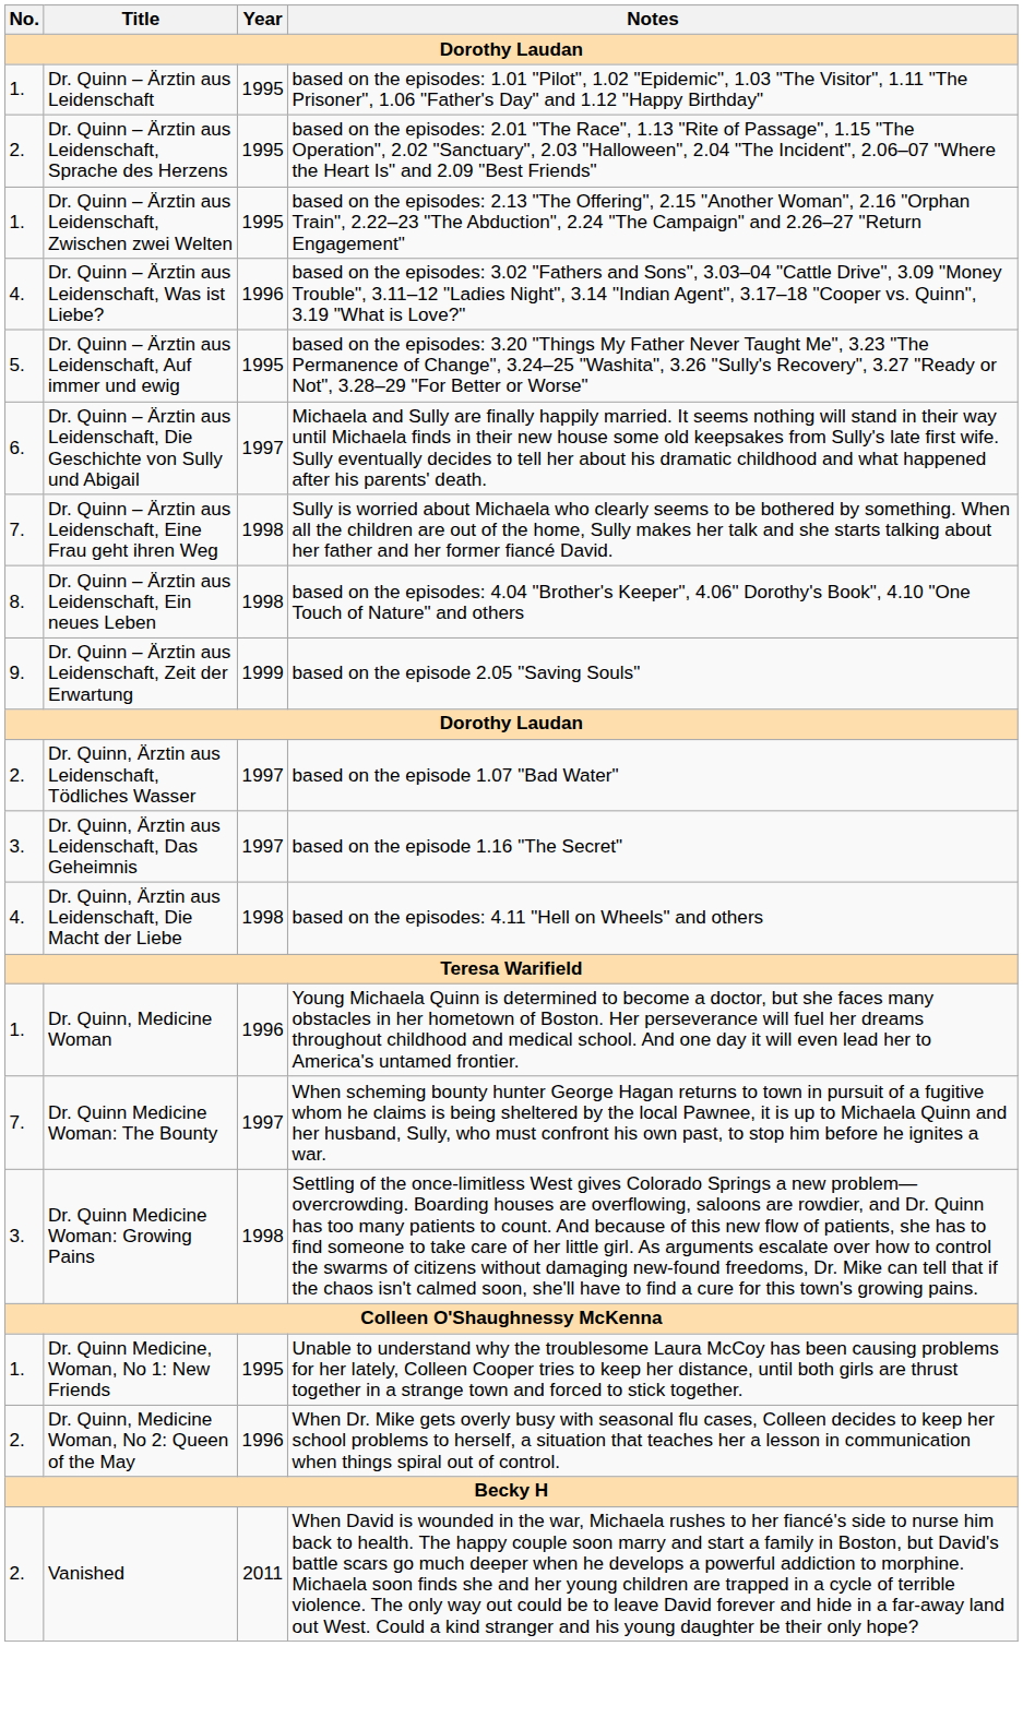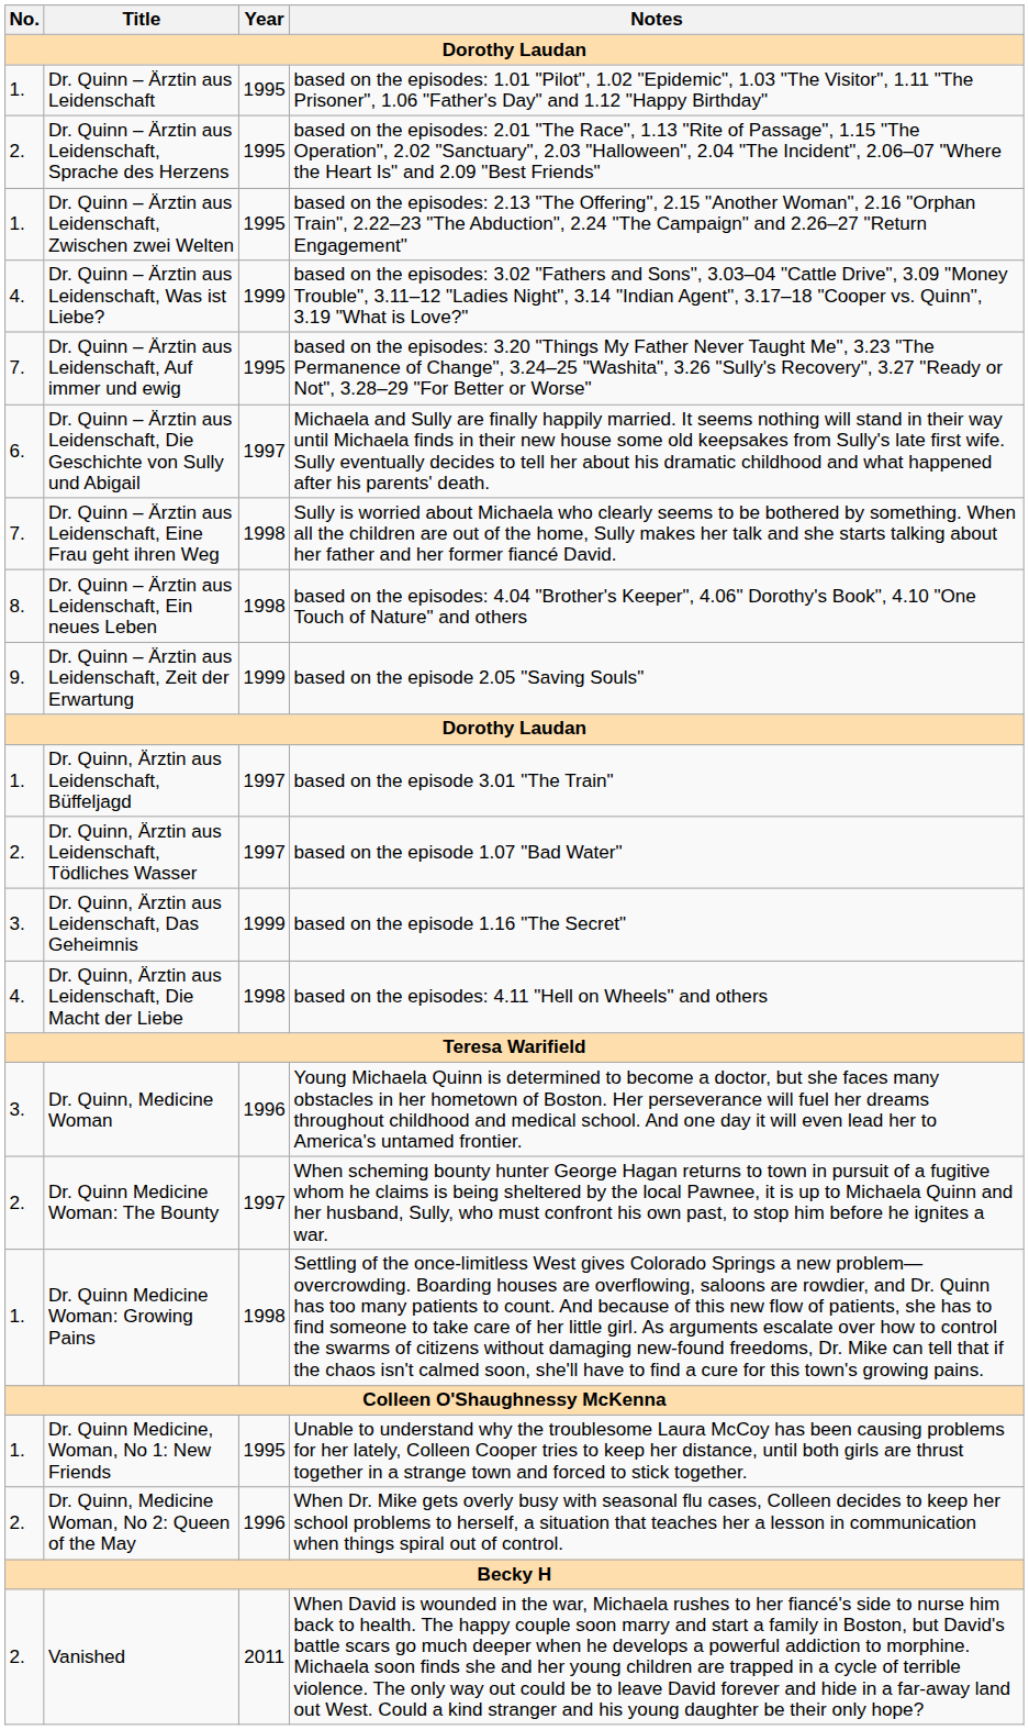 <table class="wikitable" style="text-align:center">
 <tr>
 <th>No.</th>
 <th>Title</th>
 <th>Year</th>
 <th>Notes</th>
 </tr>
 <tr>
 <th style="background-color: #ffdead; " colspan=4 align=center>Dorothy Laudan</th>
 </tr>
 <tr>
 <td align=left>1.</td>
 <td align=left>Dr. Quinn – Ärztin aus Leidenschaft</td>
 <td>1995</td>
 <td align=left>based on the episodes: 1.01 "Pilot", 1.02 "Epidemic", 1.03 "The Visitor", 1.11 "The Prisoner", 1.06 "Father's Day" and 1.12 "Happy Birthday"</td>
 </tr>
 <tr>
 <td align=left>2.</td>
 <td align=left>Dr. Quinn – Ärztin aus Leidenschaft, Sprache des Herzens</td>
 <td>1995</td>
 <td align=left>based on the episodes: 2.01 "The Race", 1.13 "Rite of Passage", 1.15 "The Operation", 2.02 "Sanctuary", 2.03 "Halloween", 2.04 "The Incident", 2.06–07 "Where the Heart Is" and 2.09 "Best Friends"</td>
 </tr>
 <tr>
 <td align=left>1.</td>
 <td align=left>Dr. Quinn – Ärztin aus Leidenschaft, Zwischen zwei Welten</td>
 <td>1995</td>
 <td align=left>based on the episodes: 2.13 "The Offering", 2.15 "Another Woman", 2.16 "Orphan Train", 2.22–23 "The Abduction", 2.24 "The Campaign" and 2.26–27 "Return Engagement"</td>
 </tr>
 <tr>
 <td align=left>4.</td>
 <td align=left>Dr. Quinn – Ärztin aus Leidenschaft, Was ist Liebe?</td>
-<td>1996</td>
+<td>1999</td>
 <td align=left>based on the episodes: 3.02 "Fathers and Sons", 3.03–04 "Cattle Drive", 3.09 "Money Trouble", 3.11–12 "Ladies Night", 3.14 "Indian Agent", 3.17–18 "Cooper vs. Quinn", 3.19 "What is Love?"</td>
 </tr>
 <tr>
-<td align=left>5.</td>
+<td align=left>7.</td>
 <td align=left>Dr. Quinn – Ärztin aus Leidenschaft, Auf immer und ewig</td>
 <td>1995</td>
 <td align=left>based on the episodes: 3.20 "Things My Father Never Taught Me", 3.23 "The Permanence of Change", 3.24–25 "Washita", 3.26 "Sully's Recovery", 3.27 "Ready or Not", 3.28–29 "For Better or Worse"</td>
 </tr>
 <tr>
 <td align=left>6.</td>
 <td align=left>Dr. Quinn – Ärztin aus Leidenschaft, Die Geschichte von Sully und Abigail</td>
 <td>1997</td>
 <td align=left>Michaela and Sully are finally happily married. It seems nothing will stand in their way until Michaela finds in their new house some old keepsakes from Sully's late first wife. Sully eventually decides to tell her about his dramatic childhood and what happened after his parents' death.</td>
 </tr>
 <tr>
 <td align=left>7.</td>
 <td align=left>Dr. Quinn – Ärztin aus Leidenschaft, Eine Frau geht ihren Weg</td>
 <td>1998</td>
 <td align=left>Sully is worried about Michaela who clearly seems to be bothered by something. When all the children are out of the home, Sully makes her talk and she starts talking about her father and her former fiancé David.</td>
 </tr>
 <tr>
 <td align=left>8.</td>
 <td align=left>Dr. Quinn – Ärztin aus Leidenschaft, Ein neues Leben</td>
 <td>1998</td>
 <td align=left>based on the episodes: 4.04 "Brother's Keeper", 4.06" Dorothy's Book", 4.10 "One Touch of Nature" and others</td>
 </tr>
 <tr>
 <td align=left>9.</td>
 <td align=left>Dr. Quinn – Ärztin aus Leidenschaft, Zeit der Erwartung</td>
 <td>1999</td>
 <td align=left>based on the episode 2.05 "Saving Souls"</td>
 </tr>
 <tr>
 <th style="background-color: #ffdead; " colspan=4 align=center>Dorothy Laudan</th>
 </tr>
 <tr>
+<td align=left>1.</td>
+<td align=left>Dr. Quinn, Ärztin aus Leidenschaft, Büffeljagd</td>
+<td>1997</td>
+<td align=left>based on the episode 3.01 "The Train"</td>
+</tr>
+<tr>
 <td align=left>2.</td>
 <td align=left>Dr. Quinn, Ärztin aus Leidenschaft, Tödliches Wasser</td>
 <td>1997</td>
 <td align=left>based on the episode 1.07 "Bad Water"</td>
 </tr>
 <tr>
 <td align=left>3.</td>
 <td align=left>Dr. Quinn, Ärztin aus Leidenschaft, Das Geheimnis</td>
-<td>1997</td>
+<td>1999</td>
 <td align=left>based on the episode 1.16 "The Secret"</td>
 </tr>
 <tr>
 <td align=left>4.</td>
 <td align=left>Dr. Quinn, Ärztin aus Leidenschaft, Die Macht der Liebe</td>
 <td>1998</td>
 <td align=left>based on the episodes: 4.11 "Hell on Wheels" and others</td>
 </tr>
 <tr>
 <th style="background-color: #ffdead; " colspan=4 align=center>Teresa Warifield</th>
 </tr>
 <tr>
-<td align=left>1.</td>
+<td align=left>3.</td>
 <td align=left>Dr. Quinn, Medicine Woman</td>
 <td>1996</td>
 <td align=left>Young Michaela Quinn is determined to become a doctor, but she faces many obstacles in her hometown of Boston. Her perseverance will fuel her dreams throughout childhood and medical school. And one day it will even lead her to America's untamed frontier.</td>
 </tr>
 <tr>
-<td align=left>7.</td>
+<td align=left>2.</td>
 <td align=left>Dr. Quinn Medicine Woman: The Bounty</td>
 <td>1997</td>
 <td align=left>When scheming bounty hunter George Hagan returns to town in pursuit of a fugitive whom he claims is being sheltered by the local Pawnee, it is up to Michaela Quinn and her husband, Sully, who must confront his own past, to stop him before he ignites a war.</td>
 </tr>
 <tr>
-<td align=left>3.</td>
+<td align=left>1.</td>
 <td align=left>Dr. Quinn Medicine Woman: Growing Pains</td>
 <td>1998</td>
 <td align=left>Settling of the once-limitless West gives Colorado Springs a new problem—overcrowding. Boarding houses are overflowing, saloons are rowdier, and Dr. Quinn has too many patients to count. And because of this new flow of patients, she has to find someone to take care of her little girl. As arguments escalate over how to control the swarms of citizens without damaging new-found freedoms, Dr. Mike can tell that if the chaos isn't calmed soon, she'll have to find a cure for this town's growing pains.</td>
 </tr>
 <tr>
 <th style="background-color: #ffdead; " colspan=4 align=center>Colleen O'Shaughnessy McKenna</th>
 </tr>
 <tr>
 <td align=left>1.</td>
 <td align=left>Dr. Quinn Medicine, Woman, No 1: New Friends</td>
 <td>1995</td>
 <td align=left>Unable to understand why the troublesome Laura McCoy has been causing problems for her lately, Colleen Cooper tries to keep her distance, until both girls are thrust together in a strange town and forced to stick together.</td>
 </tr>
 <tr>
 <td align=left>2.</td>
 <td align=left>Dr. Quinn, Medicine Woman, No 2: Queen of the May</td>
 <td>1996</td>
 <td align=left>When Dr. Mike gets overly busy with seasonal flu cases, Colleen decides to keep her school problems to herself, a situation that teaches her a lesson in communication when things spiral out of control.</td>
 </tr>
 <tr>
 <th style="background-color: #ffdead; " colspan=4 align=center>Becky H</th>
 </tr>
 <tr>
 <td align=left>2.</td>
 <td align=left>Vanished</td>
 <td>2011</td>
 <td align=left>When David is wounded in the war, Michaela rushes to her fiancé's side to nurse him back to health. The happy couple soon marry and start a family in Boston, but David's battle scars go much deeper when he develops a powerful addiction to morphine. Michaela soon finds she and her young children are trapped in a cycle of terrible violence. The only way out could be to leave David forever and hide in a far-away land out West. Could a kind stranger and his young daughter be their only hope?</td>
 </tr>
 </table>
